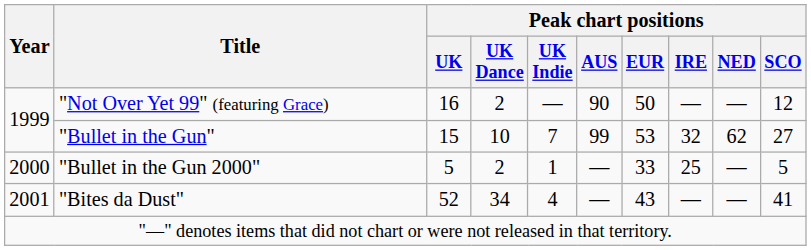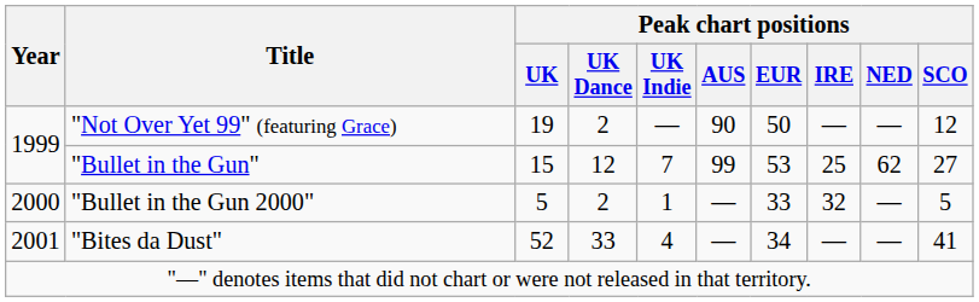 <table class="wikitable" style="text-align:center;">
 <tr>
 <th rowspan="2" style="width:2em;">Year</th>
 <th rowspan="2" style="width:18em;">Title</th>
 <th colspan="8">Peak chart positions</th>
 </tr>
 <tr>
 <th style="width:2em;font-size:90%;"><a href='#'>UK</a><br></th>
 <th style="width:2em;font-size:90%;"><a href='#'>UK<br>Dance</a><br></th>
 <th style="width:2em;font-size:90%;"><a href='#'>UK<br>Indie</a><br></th>
 <th style="width:2em;font-size:90%;"><a href='#'>AUS</a><br></th>
 <th style="width:2em;font-size:90%;"><a href='#'>EUR</a><br></th>
 <th style="width:2em;font-size:90%;"><a href='#'>IRE</a><br></th>
 <th style="width:2em;font-size:90%;"><a href='#'>NED</a><br></th>
 <th style="width:2em;font-size:90%;"><a href='#'>SCO</a><br></th>
 </tr>
 <tr>
 <td rowspan="2">1999</td>
 <td style="text-align:left;">"<a href='#'>Not Over Yet 99</a>" <small>(featuring <a href='#'>Grace</a>)</small></td>
-<td>16</td>
+<td>19</td>
 <td>2</td>
 <td>—</td>
 <td>90</td>
 <td>50</td>
 <td>—</td>
 <td>—</td>
 <td>12</td>
 </tr>
 <tr>
 <td style="text-align:left;">"<a href='#'>Bullet in the Gun</a>"</td>
 <td>15</td>
-<td>10</td>
+<td>12</td>
 <td>7</td>
 <td>99</td>
 <td>53</td>
-<td>32</td>
+<td>25</td>
 <td>62</td>
 <td>27</td>
 </tr>
 <tr>
 <td>2000</td>
 <td style="text-align:left;">"Bullet in the Gun 2000"</td>
 <td>5</td>
 <td>2</td>
 <td>1</td>
 <td>—</td>
 <td>33</td>
-<td>25</td>
+<td>32</td>
 <td>—</td>
 <td>5</td>
 </tr>
 <tr>
 <td>2001</td>
 <td style="text-align:left;">"Bites da Dust"</td>
 <td>52</td>
-<td>34</td>
+<td>33</td>
 <td>4</td>
 <td>—</td>
-<td>43</td>
+<td>34</td>
 <td>—</td>
 <td>—</td>
 <td>41</td>
 </tr>
 <tr>
 <td colspan="15" style="font-size:90%">"—" denotes items that did not chart or were not released in that territory.</td>
 </tr>
 </table>
